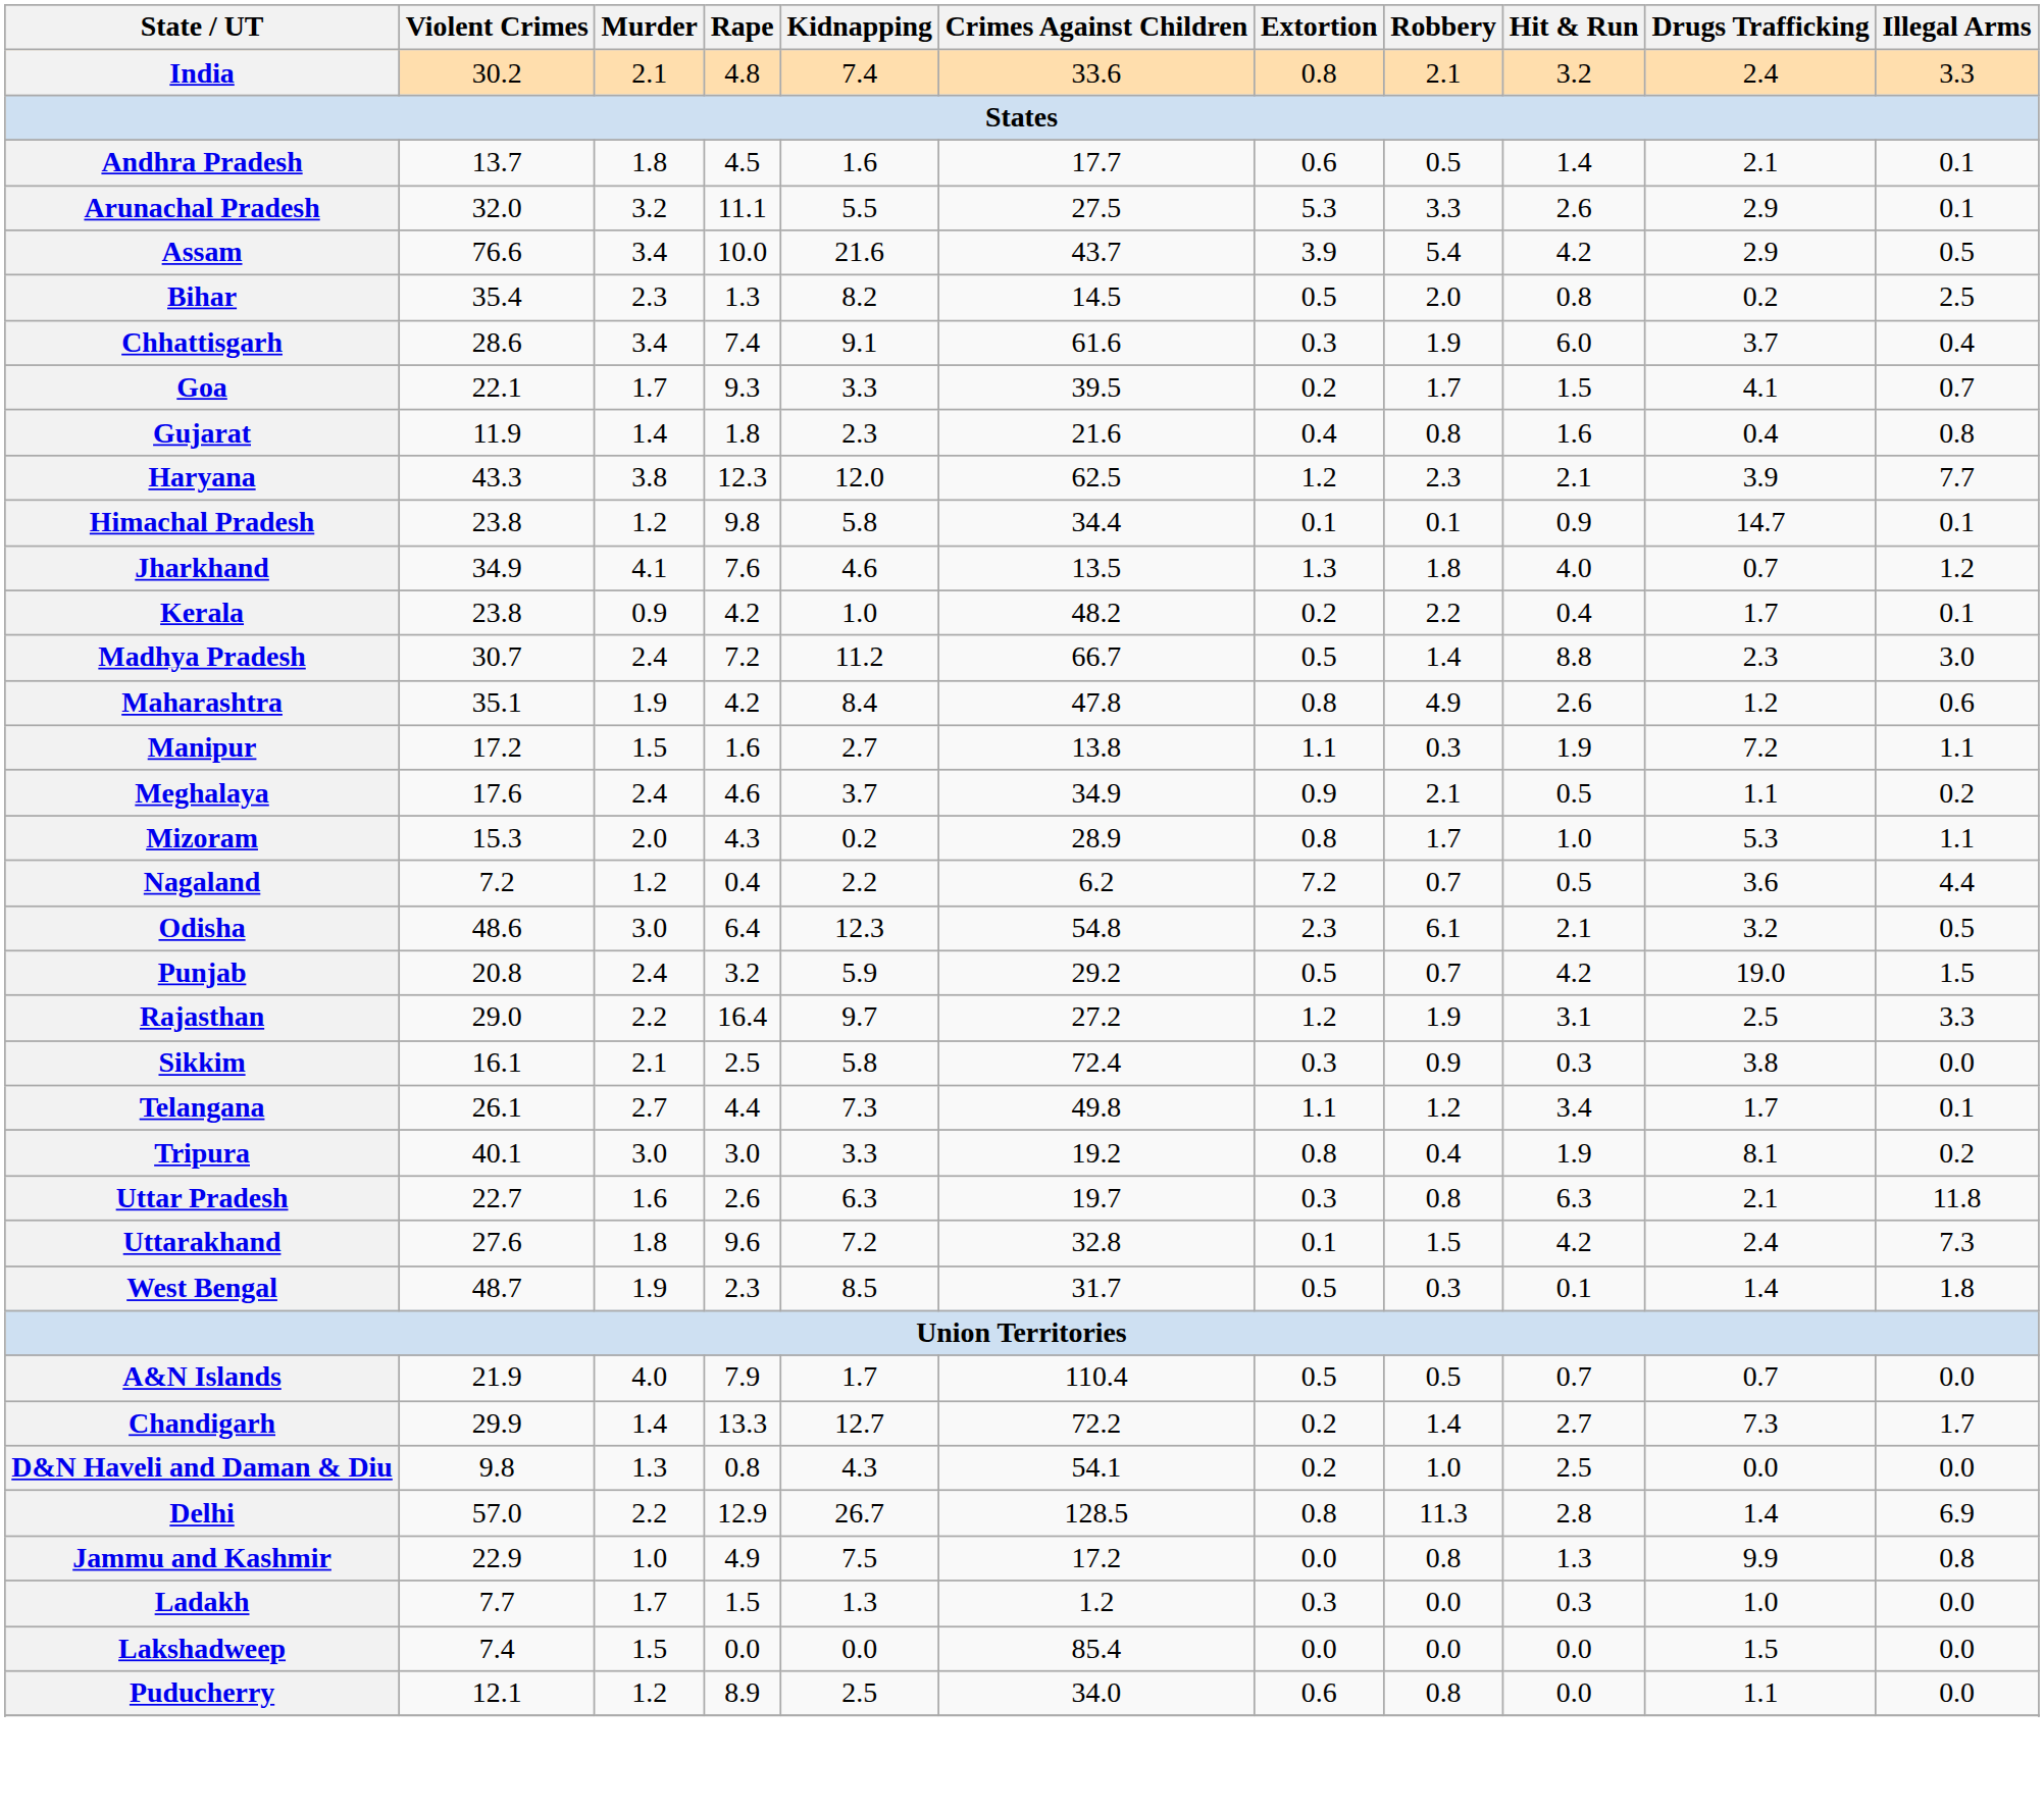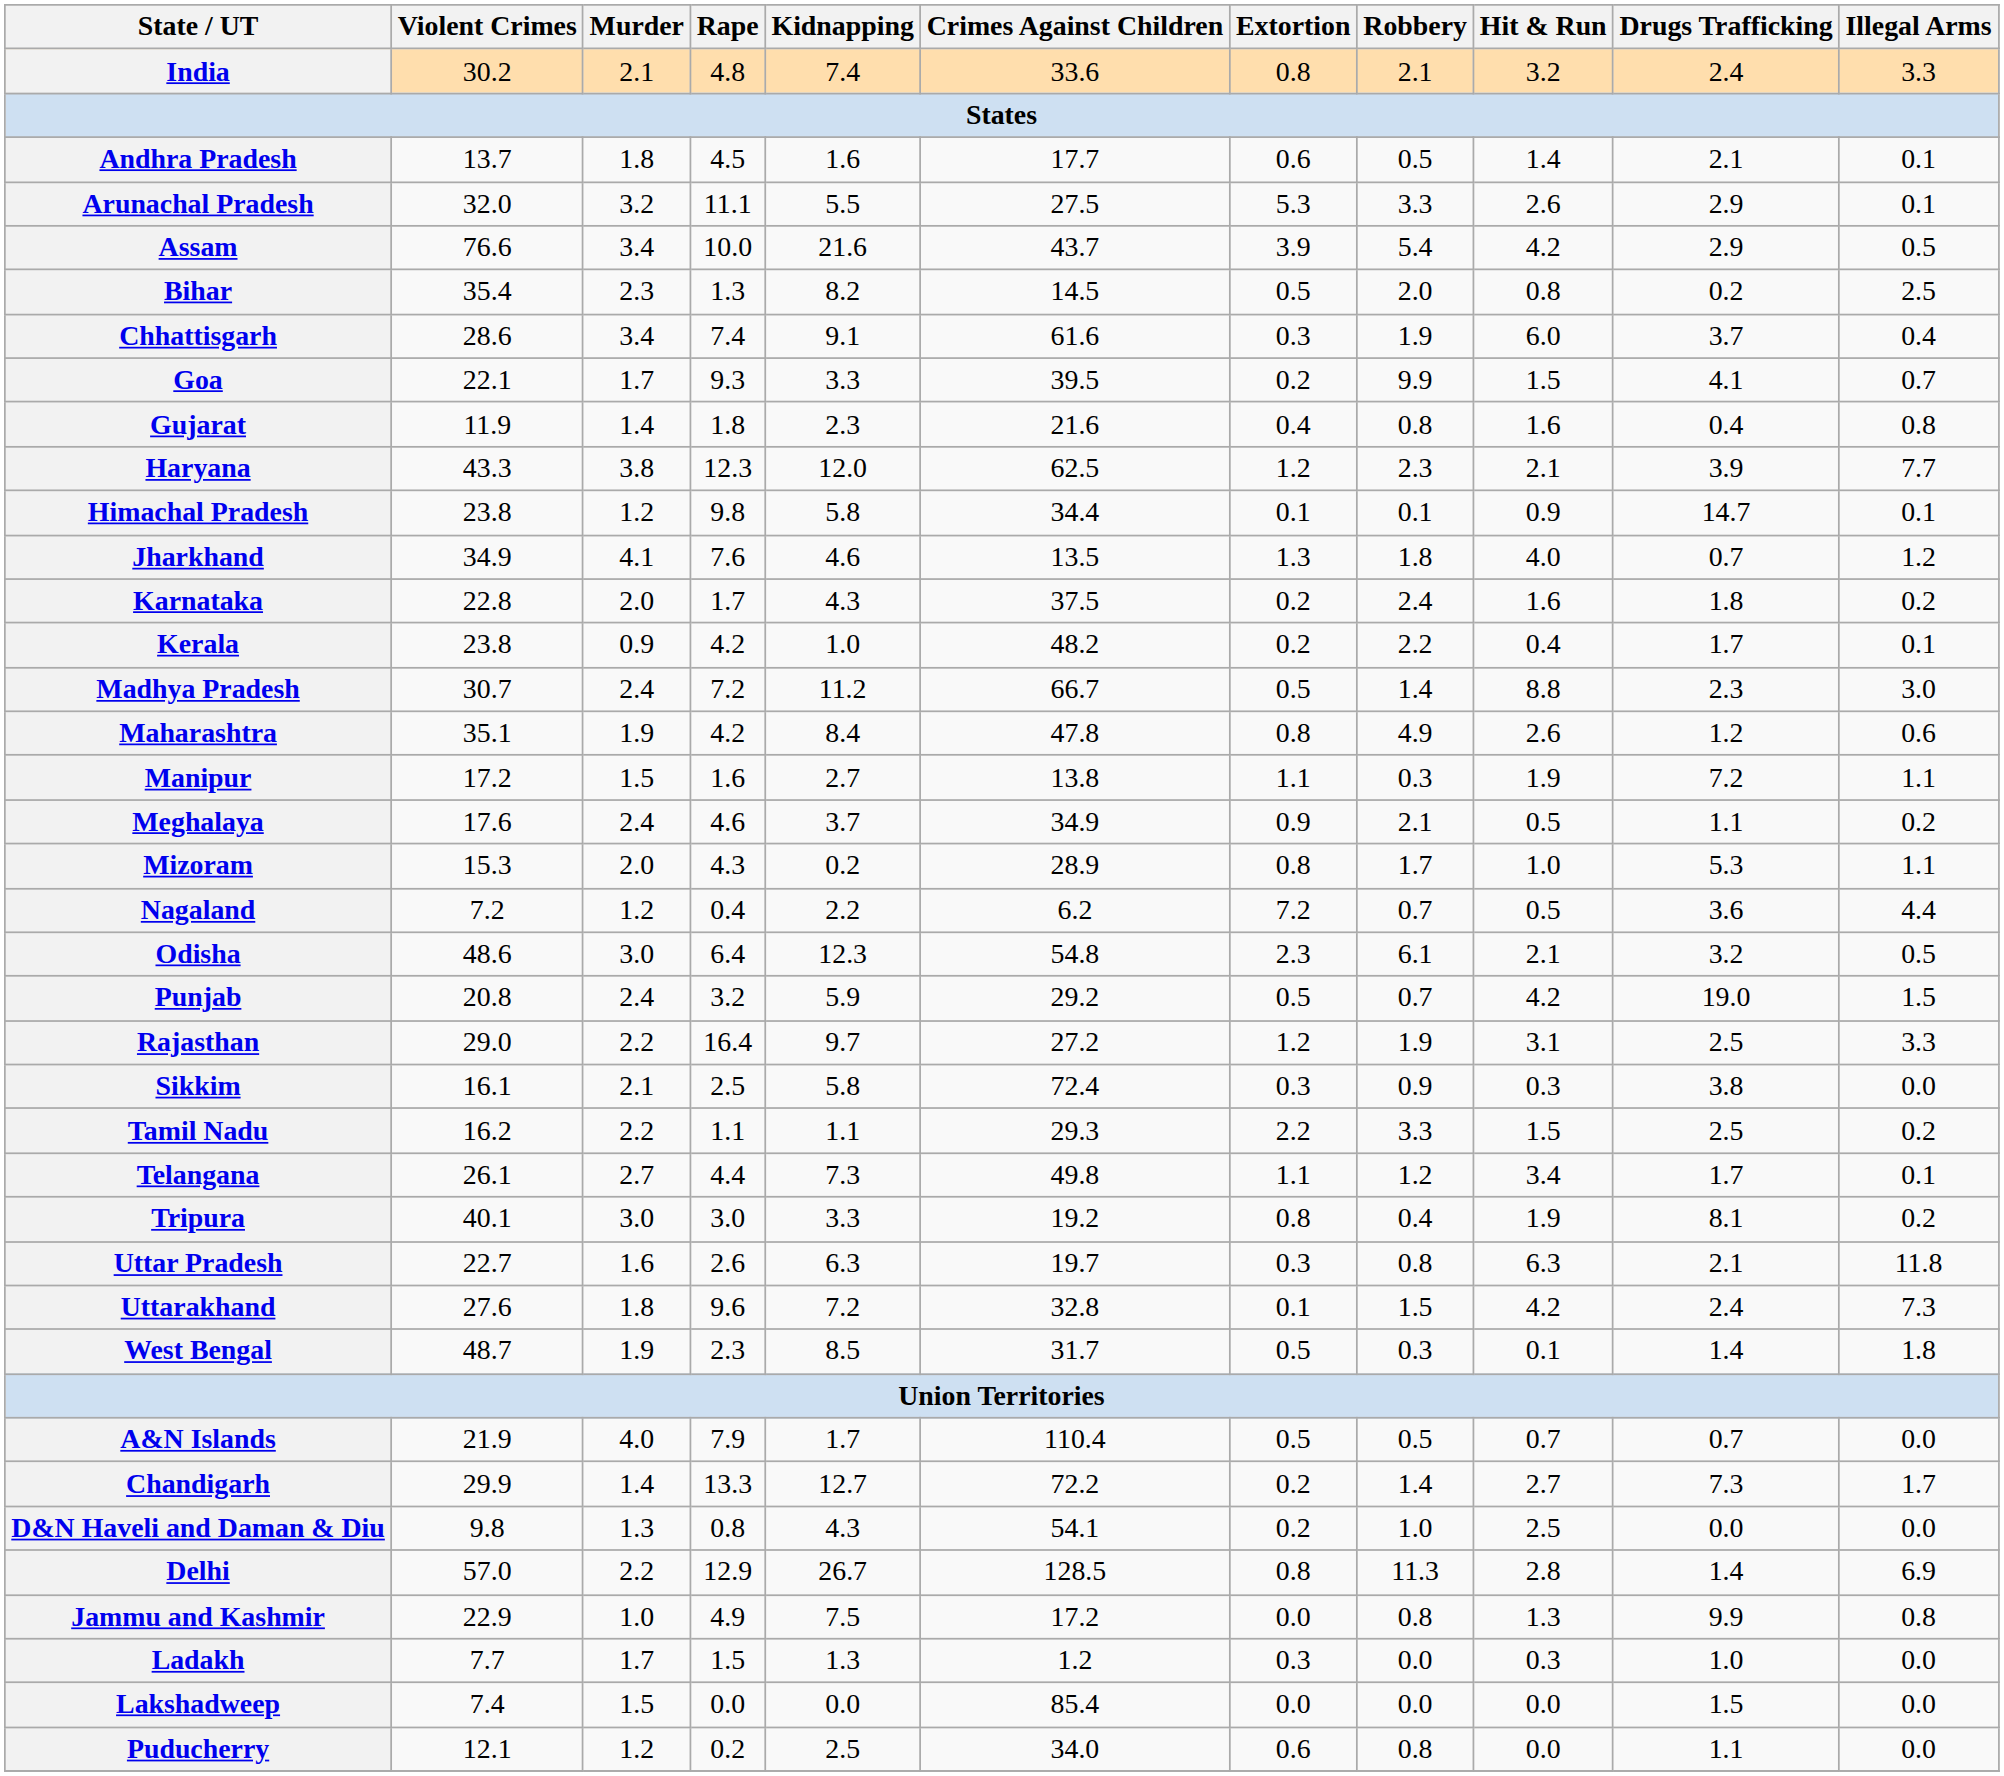 <table class="wikitable sortable" style="text-align: center">
 <tr>
 <th>State / UT</th>
 <th>Violent Crimes</th>
 <th>Murder</th>
 <th>Rape</th>
 <th>Kidnapping</th>
 <th>Crimes Against Children</th>
 <th>Extortion</th>
 <th>Robbery</th>
 <th>Hit & Run</th>
 <th>Drugs Trafficking</th>
 <th>Illegal Arms</th>
 </tr>
 <tr bgcolor="#ffdead">
 <th><a href='#'>India</a></th>
 <td>30.2</td>
 <td>2.1</td>
 <td>4.8</td>
 <td>7.4</td>
 <td>33.6</td>
 <td>0.8</td>
 <td>2.1</td>
 <td>3.2</td>
 <td>2.4</td>
 <td>3.3</td>
 </tr>
 <tr>
 <td colspan="11" bgcolor="#CEE0F2"><strong>States</strong></td>
 </tr>
 <tr>
 <th><a href='#'>Andhra Pradesh</a></th>
 <td>13.7</td>
 <td>1.8</td>
 <td>4.5</td>
 <td>1.6</td>
 <td>17.7</td>
 <td>0.6</td>
 <td>0.5</td>
 <td>1.4</td>
 <td>2.1</td>
 <td>0.1</td>
 </tr>
 <tr>
 <th><a href='#'>Arunachal Pradesh</a></th>
 <td>32.0</td>
 <td>3.2</td>
 <td>11.1</td>
 <td>5.5</td>
 <td>27.5</td>
 <td>5.3</td>
 <td>3.3</td>
 <td>2.6</td>
 <td>2.9</td>
 <td>0.1</td>
 </tr>
 <tr>
 <th><a href='#'>Assam</a></th>
 <td>76.6</td>
 <td>3.4</td>
 <td>10.0</td>
 <td>21.6</td>
 <td>43.7</td>
 <td>3.9</td>
 <td>5.4</td>
 <td>4.2</td>
 <td>2.9</td>
 <td>0.5</td>
 </tr>
 <tr>
 <th><a href='#'>Bihar</a></th>
 <td>35.4</td>
 <td>2.3</td>
 <td>1.3</td>
 <td>8.2</td>
 <td>14.5</td>
 <td>0.5</td>
 <td>2.0</td>
 <td>0.8</td>
 <td>0.2</td>
 <td>2.5</td>
 </tr>
 <tr>
 <th><a href='#'>Chhattisgarh</a></th>
 <td>28.6</td>
 <td>3.4</td>
 <td>7.4</td>
 <td>9.1</td>
 <td>61.6</td>
 <td>0.3</td>
 <td>1.9</td>
 <td>6.0</td>
 <td>3.7</td>
 <td>0.4</td>
 </tr>
 <tr>
 <th><a href='#'>Goa</a></th>
 <td>22.1</td>
 <td>1.7</td>
 <td>9.3</td>
 <td>3.3</td>
 <td>39.5</td>
 <td>0.2</td>
-<td>1.7</td>
+<td>9.9</td>
 <td>1.5</td>
 <td>4.1</td>
 <td>0.7</td>
 </tr>
 <tr>
 <th><a href='#'>Gujarat</a></th>
 <td>11.9</td>
 <td>1.4</td>
 <td>1.8</td>
 <td>2.3</td>
 <td>21.6</td>
 <td>0.4</td>
 <td>0.8</td>
 <td>1.6</td>
 <td>0.4</td>
 <td>0.8</td>
 </tr>
 <tr>
 <th><a href='#'>Haryana</a></th>
 <td>43.3</td>
 <td>3.8</td>
 <td>12.3</td>
 <td>12.0</td>
 <td>62.5</td>
 <td>1.2</td>
 <td>2.3</td>
 <td>2.1</td>
 <td>3.9</td>
 <td>7.7</td>
 </tr>
 <tr>
 <th><a href='#'>Himachal Pradesh</a></th>
 <td>23.8</td>
 <td>1.2</td>
 <td>9.8</td>
 <td>5.8</td>
 <td>34.4</td>
 <td>0.1</td>
 <td>0.1</td>
 <td>0.9</td>
 <td>14.7</td>
 <td>0.1</td>
 </tr>
 <tr>
 <th><a href='#'>Jharkhand</a></th>
 <td>34.9</td>
 <td>4.1</td>
 <td>7.6</td>
 <td>4.6</td>
 <td>13.5</td>
 <td>1.3</td>
 <td>1.8</td>
 <td>4.0</td>
 <td>0.7</td>
 <td>1.2</td>
+</tr>
+<tr>
+<th><a href='#'>Karnataka</a></th>
+<td>22.8</td>
+<td>2.0</td>
+<td>1.7</td>
+<td>4.3</td>
+<td>37.5</td>
+<td>0.2</td>
+<td>2.4</td>
+<td>1.6</td>
+<td>1.8</td>
+<td>0.2</td>
 </tr>
 <tr>
 <th><a href='#'>Kerala</a></th>
 <td>23.8</td>
 <td>0.9</td>
 <td>4.2</td>
 <td>1.0</td>
 <td>48.2</td>
 <td>0.2</td>
 <td>2.2</td>
 <td>0.4</td>
 <td>1.7</td>
 <td>0.1</td>
 </tr>
 <tr>
 <th><a href='#'>Madhya Pradesh</a></th>
 <td>30.7</td>
 <td>2.4</td>
 <td>7.2</td>
 <td>11.2</td>
 <td>66.7</td>
 <td>0.5</td>
 <td>1.4</td>
 <td>8.8</td>
 <td>2.3</td>
 <td>3.0</td>
 </tr>
 <tr>
 <th><a href='#'>Maharashtra</a></th>
 <td>35.1</td>
 <td>1.9</td>
 <td>4.2</td>
 <td>8.4</td>
 <td>47.8</td>
 <td>0.8</td>
 <td>4.9</td>
 <td>2.6</td>
 <td>1.2</td>
 <td>0.6</td>
 </tr>
 <tr>
 <th><a href='#'>Manipur</a></th>
 <td>17.2</td>
 <td>1.5</td>
 <td>1.6</td>
 <td>2.7</td>
 <td>13.8</td>
 <td>1.1</td>
 <td>0.3</td>
 <td>1.9</td>
 <td>7.2</td>
 <td>1.1</td>
 </tr>
 <tr>
 <th><a href='#'>Meghalaya</a></th>
 <td>17.6</td>
 <td>2.4</td>
 <td>4.6</td>
 <td>3.7</td>
 <td>34.9</td>
 <td>0.9</td>
 <td>2.1</td>
 <td>0.5</td>
 <td>1.1</td>
 <td>0.2</td>
 </tr>
 <tr>
 <th><a href='#'>Mizoram</a></th>
 <td>15.3</td>
 <td>2.0</td>
 <td>4.3</td>
 <td>0.2</td>
 <td>28.9</td>
 <td>0.8</td>
 <td>1.7</td>
 <td>1.0</td>
 <td>5.3</td>
 <td>1.1</td>
 </tr>
 <tr>
 <th><a href='#'>Nagaland</a></th>
 <td>7.2</td>
 <td>1.2</td>
 <td>0.4</td>
 <td>2.2</td>
 <td>6.2</td>
 <td>7.2</td>
 <td>0.7</td>
 <td>0.5</td>
 <td>3.6</td>
 <td>4.4</td>
 </tr>
 <tr>
 <th><a href='#'>Odisha</a></th>
 <td>48.6</td>
 <td>3.0</td>
 <td>6.4</td>
 <td>12.3</td>
 <td>54.8</td>
 <td>2.3</td>
 <td>6.1</td>
 <td>2.1</td>
 <td>3.2</td>
 <td>0.5</td>
 </tr>
 <tr>
 <th><a href='#'>Punjab</a></th>
 <td>20.8</td>
 <td>2.4</td>
 <td>3.2</td>
 <td>5.9</td>
 <td>29.2</td>
 <td>0.5</td>
 <td>0.7</td>
 <td>4.2</td>
 <td>19.0</td>
 <td>1.5</td>
 </tr>
 <tr>
 <th><a href='#'>Rajasthan</a></th>
 <td>29.0</td>
 <td>2.2</td>
 <td>16.4</td>
 <td>9.7</td>
 <td>27.2</td>
 <td>1.2</td>
 <td>1.9</td>
 <td>3.1</td>
 <td>2.5</td>
 <td>3.3</td>
 </tr>
 <tr>
 <th><a href='#'>Sikkim</a></th>
 <td>16.1</td>
 <td>2.1</td>
 <td>2.5</td>
 <td>5.8</td>
 <td>72.4</td>
 <td>0.3</td>
 <td>0.9</td>
 <td>0.3</td>
 <td>3.8</td>
 <td>0.0</td>
+</tr>
+<tr>
+<th><a href='#'>Tamil Nadu</a></th>
+<td>16.2</td>
+<td>2.2</td>
+<td>1.1</td>
+<td>1.1</td>
+<td>29.3</td>
+<td>2.2</td>
+<td>3.3</td>
+<td>1.5</td>
+<td>2.5</td>
+<td>0.2</td>
 </tr>
 <tr>
 <th><a href='#'>Telangana</a></th>
 <td>26.1</td>
 <td>2.7</td>
 <td>4.4</td>
 <td>7.3</td>
 <td>49.8</td>
 <td>1.1</td>
 <td>1.2</td>
 <td>3.4</td>
 <td>1.7</td>
 <td>0.1</td>
 </tr>
 <tr>
 <th><a href='#'>Tripura</a></th>
 <td>40.1</td>
 <td>3.0</td>
 <td>3.0</td>
 <td>3.3</td>
 <td>19.2</td>
 <td>0.8</td>
 <td>0.4</td>
 <td>1.9</td>
 <td>8.1</td>
 <td>0.2</td>
 </tr>
 <tr>
 <th><a href='#'>Uttar Pradesh</a></th>
 <td>22.7</td>
 <td>1.6</td>
 <td>2.6</td>
 <td>6.3</td>
 <td>19.7</td>
 <td>0.3</td>
 <td>0.8</td>
 <td>6.3</td>
 <td>2.1</td>
 <td>11.8</td>
 </tr>
 <tr>
 <th><a href='#'>Uttarakhand</a></th>
 <td>27.6</td>
 <td>1.8</td>
 <td>9.6</td>
 <td>7.2</td>
 <td>32.8</td>
 <td>0.1</td>
 <td>1.5</td>
 <td>4.2</td>
 <td>2.4</td>
 <td>7.3</td>
 </tr>
 <tr>
 <th><a href='#'>West Bengal</a></th>
 <td>48.7</td>
 <td>1.9</td>
 <td>2.3</td>
 <td>8.5</td>
 <td>31.7</td>
 <td>0.5</td>
 <td>0.3</td>
 <td>0.1</td>
 <td>1.4</td>
 <td>1.8</td>
 </tr>
 <tr>
 <td colspan="11" bgcolor="#CEE0F2"><strong>Union Territories</strong></td>
 </tr>
 <tr>
 <th><a href='#'>A&N Islands</a></th>
 <td>21.9</td>
 <td>4.0</td>
 <td>7.9</td>
 <td>1.7</td>
 <td>110.4</td>
 <td>0.5</td>
 <td>0.5</td>
 <td>0.7</td>
 <td>0.7</td>
 <td>0.0</td>
 </tr>
 <tr>
 <th><a href='#'>Chandigarh</a></th>
 <td>29.9</td>
 <td>1.4</td>
 <td>13.3</td>
 <td>12.7</td>
 <td>72.2</td>
 <td>0.2</td>
 <td>1.4</td>
 <td>2.7</td>
 <td>7.3</td>
 <td>1.7</td>
 </tr>
 <tr>
 <th><a href='#'>D&N Haveli and Daman & Diu</a></th>
 <td>9.8</td>
 <td>1.3</td>
 <td>0.8</td>
 <td>4.3</td>
 <td>54.1</td>
 <td>0.2</td>
 <td>1.0</td>
 <td>2.5</td>
 <td>0.0</td>
 <td>0.0</td>
 </tr>
 <tr>
 <th><a href='#'>Delhi</a></th>
 <td>57.0</td>
 <td>2.2</td>
 <td>12.9</td>
 <td>26.7</td>
 <td>128.5</td>
 <td>0.8</td>
 <td>11.3</td>
 <td>2.8</td>
 <td>1.4</td>
 <td>6.9</td>
 </tr>
 <tr>
 <th><a href='#'>Jammu and Kashmir</a></th>
 <td>22.9</td>
 <td>1.0</td>
 <td>4.9</td>
 <td>7.5</td>
 <td>17.2</td>
 <td>0.0</td>
 <td>0.8</td>
 <td>1.3</td>
 <td>9.9</td>
 <td>0.8</td>
 </tr>
 <tr>
 <th><a href='#'>Ladakh</a></th>
 <td>7.7</td>
 <td>1.7</td>
 <td>1.5</td>
 <td>1.3</td>
 <td>1.2</td>
 <td>0.3</td>
 <td>0.0</td>
 <td>0.3</td>
 <td>1.0</td>
 <td>0.0</td>
 </tr>
 <tr>
 <th><a href='#'>Lakshadweep</a></th>
 <td>7.4</td>
 <td>1.5</td>
 <td>0.0</td>
 <td>0.0</td>
 <td>85.4</td>
 <td>0.0</td>
 <td>0.0</td>
 <td>0.0</td>
 <td>1.5</td>
 <td>0.0</td>
 </tr>
 <tr>
 <th><a href='#'>Puducherry</a></th>
 <td>12.1</td>
 <td>1.2</td>
-<td>8.9</td>
+<td>0.2</td>
 <td>2.5</td>
 <td>34.0</td>
 <td>0.6</td>
 <td>0.8</td>
 <td>0.0</td>
 <td>1.1</td>
 <td>0.0</td>
 </tr>
 <tr>
 </tr>
 <tr 2491 3014 3699 >
 </tr>
 <tr>
 </tr>
 <tr 4256 5462 5967 >
 </tr>
 <tr>
 </tr>
 <tr 256 309 315 >
 </tr>
 <tr>
 </tr>
 <tr 287 334 382 >
 </tr>
 <tr>
 </tr>
 <tr 50 77 114 >
 </tr>
 <tr>
 </tr>
 <tr 4674 4799 4885 >
 </tr>
 </table>
